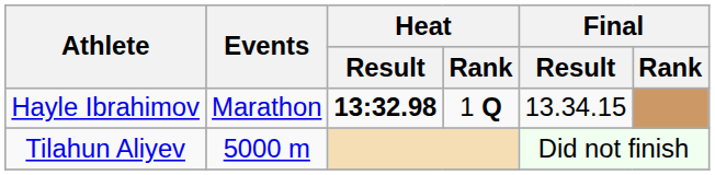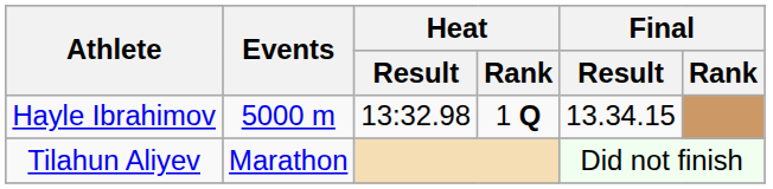 <table class=wikitable style="text-align:center; font-size:90%">
 <tr>
 <th rowspan="2">Athlete</th>
 <th rowspan="2">Events</th>
 <th colspan="2">Heat</th>
 <th colspan="2">Final</th>
 </tr>
 <tr>
 <th>Result</th>
 <th>Rank</th>
 <th>Result</th>
 <th>Rank</th>
 </tr>
 <tr>
 <td><a href='#'>Hayle Ibrahimov</a></td>
-<td><a href='#'>Marathon</a></td>
-<td><strong>13:32.98</strong></td>
+<td><a href='#'>5000 m</a></td>
+<td>13:32.98</td>
 <td>1 <strong>Q</strong></td>
 <td>13.34.15</td>
 <td align="center" bgcolor=cc9966></td>
 </tr>
 <tr>
 <td><a href='#'>Tilahun Aliyev</a></td>
-<td><a href='#'>5000 m</a></td>
+<td><a href='#'>Marathon</a></td>
 <td colspan="2" bgcolor="wheat"></td>
 <td align=center colspan=2 bgcolor=honeydew>Did not finish</td>
 </tr>
 </table>
